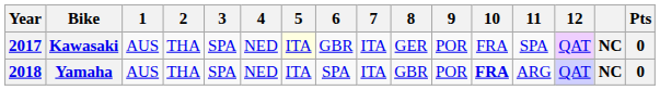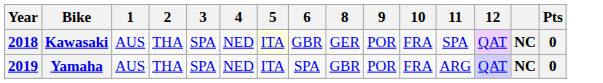 <table class="wikitable" style="text-align:center; font-size:90%">
 <tr>
 <th>Year</th>
 <th>Bike</th>
 <th>1</th>
 <th>2</th>
 <th>3</th>
 <th>4</th>
 <th>5</th>
 <th>6</th>
-<th>7</th>
 <th>8</th>
 <th>9</th>
 <th>10</th>
 <th>11</th>
 <th>12</th>
 <th></th>
 <th>Pts</th>
 </tr>
 <tr>
-<th><a href='#'>2017</a></th>
+<th><a href='#'>2018</a></th>
 <th><a href='#'>Kawasaki</a></th>
 <td><a href='#'>AUS</a></td>
 <td><a href='#'>THA</a></td>
 <td><a href='#'>SPA</a></td>
 <td><a href='#'>NED</a></td>
 <td style="background: lightyellow;"><a href='#'>ITA</a></td>
 <td><a href='#'>GBR</a></td>
-<td><a href='#'>ITA</a></td>
 <td><a href='#'>GER</a></td>
 <td><a href='#'>POR</a></td>
 <td><a href='#'>FRA</a></td>
 <td><a href='#'>SPA</a></td>
 <td style="background:#EFCFFF;"><a href='#'>QAT</a><br></td>
 <th>NC</th>
 <th>0</th>
 </tr>
 <tr>
-<th><a href='#'>2018</a></th>
+<th><a href='#'>2019</a></th>
 <th><a href='#'>Yamaha</a></th>
 <td><a href='#'>AUS</a></td>
 <td><a href='#'>THA</a></td>
 <td><a href='#'>SPA</a></td>
 <td><a href='#'>NED</a></td>
 <td><a href='#'>ITA</a></td>
 <td><a href='#'>SPA</a></td>
-<td><a href='#'>ITA</a></td>
 <td><a href='#'>GBR</a></td>
 <td><a href='#'>POR</a></td>
-<td><strong><a href='#'>FRA</a></strong></td>
+<td><a href='#'>FRA</a></td>
 <td><a href='#'>ARG</a></td>
 <td style="background:#CFCFFF;"><a href='#'>QAT</a><br></td>
 <th>NC</th>
 <th>0</th>
 </tr>
 </table>
